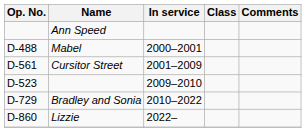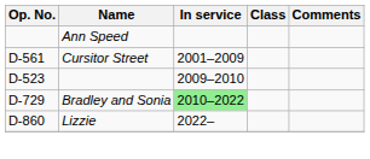 <table class="wikitable">
 <tr>
 <th>Op. No.</th>
 <th>Name</th>
 <th>In service</th>
 <th>Class</th>
 <th>Comments</th>
 </tr>
 <tr>
 <td></td>
 <td><em>Ann Speed</em></td>
 <td></td>
-<td></td>
-<td></td>
-</tr>
-<tr>
-<td>D-488</td>
-<td><em>Mabel</em></td>
-<td>2000–2001</td>
 <td></td>
 <td></td>
 </tr>
 <tr>
 <td>D-561</td>
 <td><em>Cursitor Street</em></td>
 <td>2001–2009</td>
 <td></td>
 <td></td>
 </tr>
 <tr>
 <td>D-523</td>
 <td></td>
 <td>2009–2010</td>
 <td></td>
 <td></td>
 </tr>
 <tr>
 <td>D-729</td>
 <td><em>Bradley and Sonia</em></td>
-<td>2010–2022</td>
+<td style="background: lightgreen;">2010–2022</td>
 <td></td>
 <td></td>
 </tr>
 <tr>
 <td>D-860</td>
 <td><em>Lizzie</em></td>
 <td>2022–</td>
 <td></td>
 <td></td>
 </tr>
 <tr>
 </tr>
 </table>
